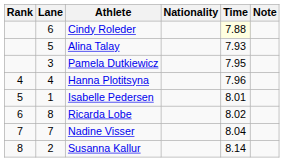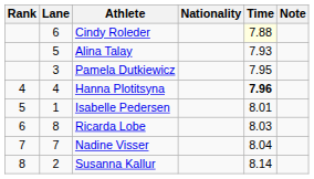 <table class="wikitable sortable" style="text-align:center">
 <tr>
 <th>Rank</th>
 <th>Lane</th>
 <th>Athlete</th>
 <th>Nationality</th>
 <th>Time</th>
 <th>Note</th>
 </tr>
 <tr>
 <td></td>
 <td>6</td>
 <td align=left><a href='#'>Cindy Roleder</a></td>
 <td align=left></td>
 <td style="background: lightyellow;">7.88</td>
 <td></td>
 </tr>
 <tr>
 <td></td>
 <td>5</td>
 <td align=left><a href='#'>Alina Talay</a></td>
 <td align=left></td>
 <td>7.93</td>
 <td></td>
 </tr>
 <tr>
 <td></td>
 <td>3</td>
 <td align=left><a href='#'>Pamela Dutkiewicz</a></td>
 <td align=left></td>
 <td>7.95</td>
 <td></td>
 </tr>
 <tr>
 <td>4</td>
 <td>4</td>
 <td align=left><a href='#'>Hanna Plotitsyna</a></td>
 <td align=left></td>
-<td>7.96</td>
+<td><strong>7.96</strong></td>
 <td></td>
 </tr>
 <tr>
 <td>5</td>
 <td>1</td>
 <td align=left><a href='#'>Isabelle Pedersen</a></td>
 <td align=left></td>
 <td>8.01</td>
 <td></td>
 </tr>
 <tr>
 <td>6</td>
 <td>8</td>
 <td align=left><a href='#'>Ricarda Lobe</a></td>
 <td align=left></td>
-<td>8.02</td>
+<td>8.03</td>
 <td></td>
 </tr>
 <tr>
 <td>7</td>
 <td>7</td>
 <td align=left><a href='#'>Nadine Visser</a></td>
 <td align=left></td>
 <td>8.04</td>
 <td></td>
 </tr>
 <tr>
 <td>8</td>
 <td>2</td>
 <td align=left><a href='#'>Susanna Kallur</a></td>
 <td align=left></td>
 <td>8.14</td>
 <td></td>
 </tr>
 </table>
